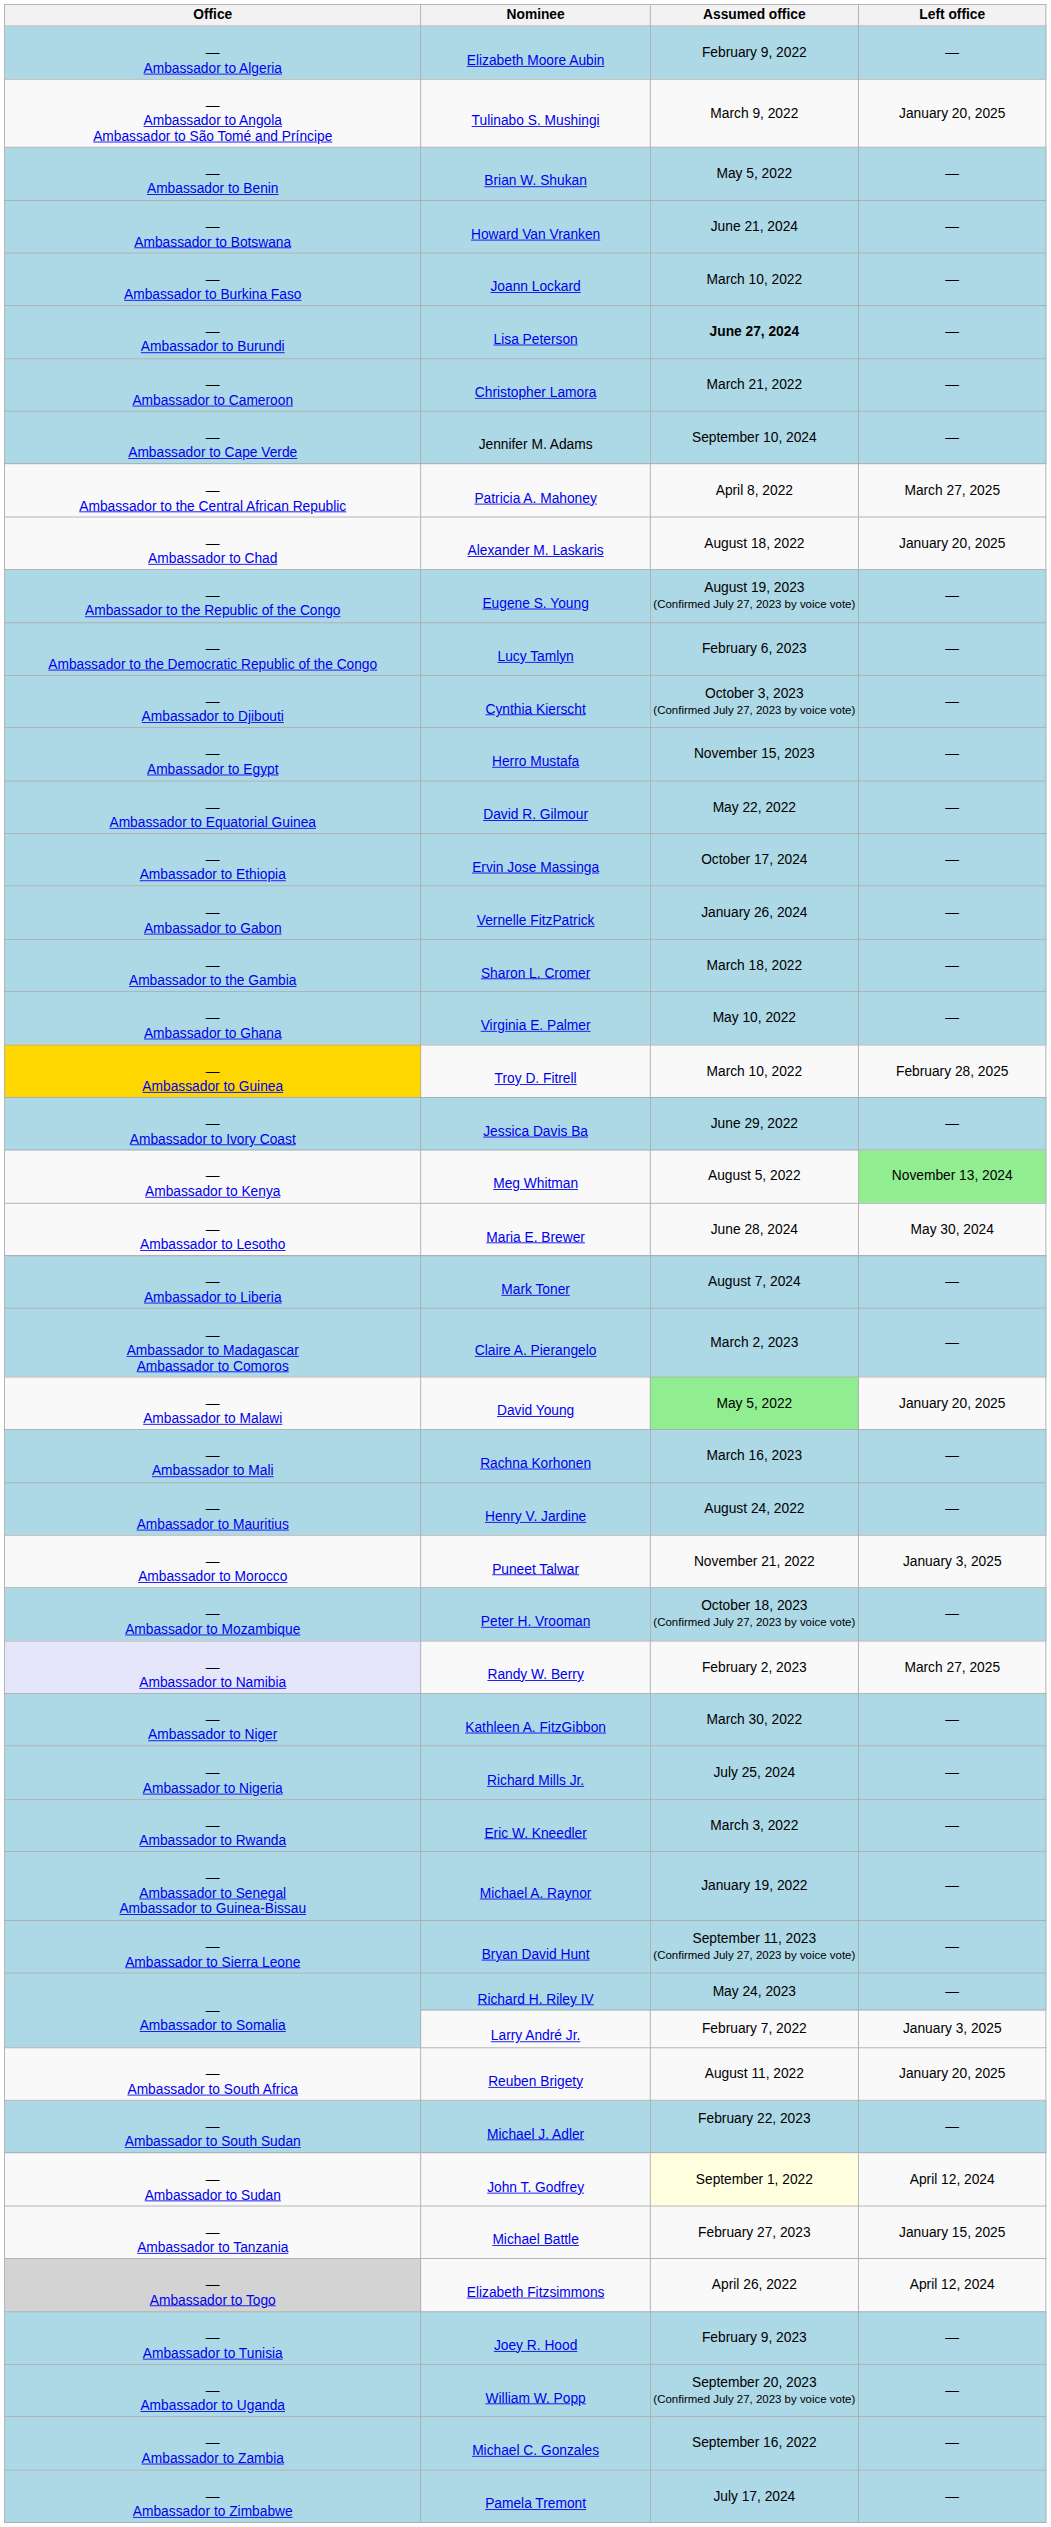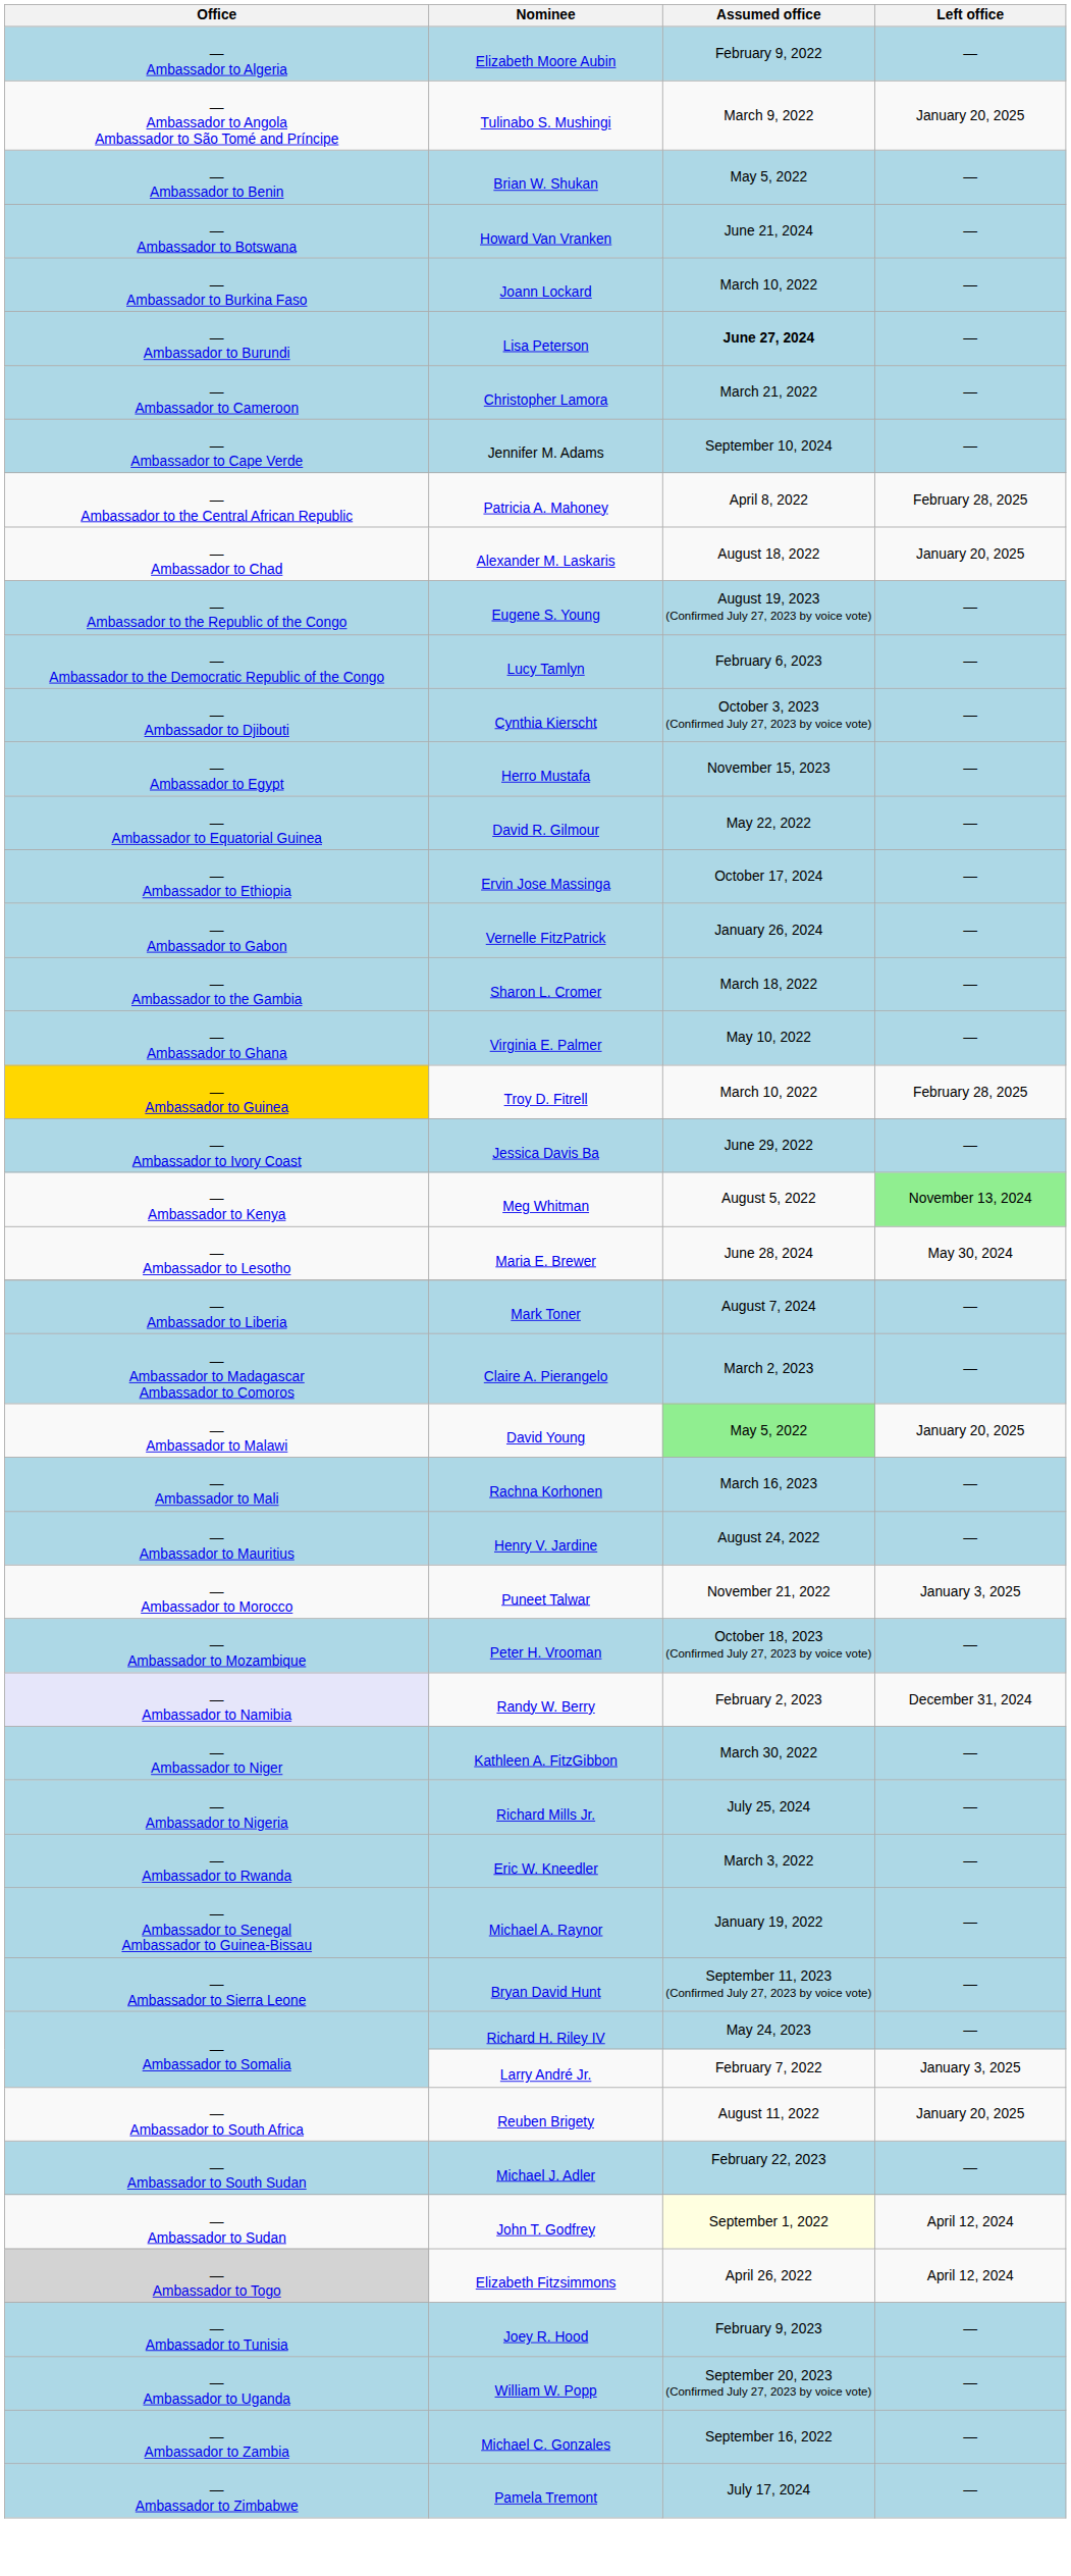 <table class="wikitable sortable" style="text-align:center">
 <tr>
 <th style="width:40%;">Office</th>
 <th style="width:22%;">Nominee</th>
 <th style="width:20%;" data-sort-type="date">Assumed office</th>
 <th style="width:18%;" data-sort-type="date">Left office</th>
 </tr>
 <tr style="background:lightblue">
 <td><br>—<br><a href='#'>Ambassador to Algeria</a></td>
 <td><br><a href='#'>Elizabeth Moore Aubin</a></td>
 <td>February 9, 2022<br></td>
 <td>—</td>
 </tr>
 <tr>
 <td><br>—<br><a href='#'>Ambassador to Angola</a><br><a href='#'>Ambassador to São Tomé and Príncipe</a></td>
 <td><br><a href='#'>Tulinabo S. Mushingi</a></td>
 <td>March 9, 2022<br></td>
 <td>January 20, 2025</td>
 </tr>
 <tr style="background:lightblue">
 <td><br>—<br><a href='#'>Ambassador to Benin</a></td>
 <td><br><a href='#'>Brian W. Shukan</a></td>
 <td>May 5, 2022<br></td>
 <td>—</td>
 </tr>
 <tr style="background:lightblue">
 <td><br>—<br><a href='#'>Ambassador to Botswana</a></td>
 <td><br><a href='#'>Howard Van Vranken</a></td>
 <td>June 21, 2024<br></td>
 <td>—</td>
 </tr>
 <tr style="background:lightblue;">
 <td><br>—<br><a href='#'>Ambassador to Burkina Faso</a></td>
 <td><br><a href='#'>Joann Lockard</a></td>
 <td>March 10, 2022<br></td>
 <td>—</td>
 </tr>
 <tr style="background:lightblue;">
 <td><br>—<br><a href='#'>Ambassador to Burundi</a></td>
 <td><br><a href='#'>Lisa Peterson</a></td>
 <td><strong>June 27, 2024<br></strong></td>
 <td>—</td>
 </tr>
 <tr style="background:lightblue">
 <td><br>—<br><a href='#'>Ambassador to Cameroon</a></td>
 <td><br><a href='#'>Christopher Lamora</a></td>
 <td>March 21, 2022<br></td>
 <td>—</td>
 </tr>
 <tr style="background:lightblue">
 <td><br>—<br><a href='#'>Ambassador to Cape Verde</a></td>
 <td><br>Jennifer M. Adams</td>
 <td>September 10, 2024<br></td>
 <td>—</td>
 </tr>
 <tr>
 <td><br>—<br><a href='#'>Ambassador to the Central African Republic</a></td>
 <td><br><a href='#'>Patricia A. Mahoney</a></td>
 <td>April 8, 2022<br></td>
-<td>March 27, 2025</td>
+<td>February 28, 2025</td>
 </tr>
 <tr>
 <td><br>—<br><a href='#'>Ambassador to Chad</a></td>
 <td><br><a href='#'>Alexander M. Laskaris</a></td>
 <td>August 18, 2022<br></td>
 <td>January 20, 2025</td>
 </tr>
 <tr style="background:lightblue">
 <td><br>—<br><a href='#'>Ambassador to the Republic of the Congo</a></td>
 <td><br><a href='#'>Eugene S. Young</a></td>
 <td>August 19, 2023<br><small>(Confirmed July 27, 2023 by voice vote)</small></td>
 <td>—</td>
 </tr>
 <tr style="background:lightblue">
 <td><br>—<br><a href='#'>Ambassador to the Democratic Republic of the Congo</a></td>
 <td><br><a href='#'>Lucy Tamlyn</a></td>
 <td>February 6, 2023<br></td>
 <td>—</td>
 </tr>
 <tr style="background:lightblue;">
 <td><br>—<br><a href='#'>Ambassador to Djibouti</a></td>
 <td><br><a href='#'>Cynthia Kierscht</a></td>
 <td>October 3, 2023<br><small>(Confirmed July 27, 2023 by voice vote)</small></td>
 <td>—</td>
 </tr>
 <tr style="background:lightblue">
 <td><br>—<br><a href='#'>Ambassador to Egypt</a></td>
 <td><br><a href='#'>Herro Mustafa</a></td>
 <td>November 15, 2023<br></td>
 <td>—</td>
 </tr>
 <tr style="background:lightblue">
 <td><br>—<br><a href='#'>Ambassador to Equatorial Guinea</a></td>
 <td><br><a href='#'>David R. Gilmour</a></td>
 <td>May 22, 2022<br></td>
 <td>—</td>
 </tr>
 <tr style="background:lightblue">
 <td><br>—<br><a href='#'>Ambassador to Ethiopia</a></td>
 <td><br><a href='#'>Ervin Jose Massinga</a></td>
 <td>October 17, 2024<br></td>
 <td>—</td>
 </tr>
 <tr style="background:lightblue">
 <td><br>—<br><a href='#'>Ambassador to Gabon</a></td>
 <td><br><a href='#'>Vernelle FitzPatrick</a></td>
 <td>January 26, 2024<br></td>
 <td>—</td>
 </tr>
 <tr style="background:lightblue">
 <td><br>—<br><a href='#'>Ambassador to the Gambia</a></td>
 <td><br><a href='#'>Sharon L. Cromer</a></td>
 <td>March 18, 2022<br></td>
 <td>—</td>
 </tr>
 <tr style="background:lightblue">
 <td><br>—<br><a href='#'>Ambassador to Ghana</a></td>
 <td><br><a href='#'>Virginia E. Palmer</a></td>
 <td>May 10, 2022<br></td>
 <td>—</td>
 </tr>
 <tr>
 <td style="background: gold;"><br>—<br><a href='#'>Ambassador to Guinea</a></td>
 <td><br><a href='#'>Troy D. Fitrell</a></td>
 <td>March 10, 2022<br></td>
 <td>February 28, 2025</td>
 </tr>
 <tr style="background:lightblue">
 <td><br>—<br><a href='#'>Ambassador to Ivory Coast</a></td>
 <td><br><a href='#'>Jessica Davis Ba</a></td>
 <td>June 29, 2022<br></td>
 <td>—</td>
 </tr>
 <tr>
 <td><br>—<br><a href='#'>Ambassador to Kenya</a></td>
 <td><br><a href='#'>Meg Whitman</a></td>
 <td>August 5, 2022<br></td>
 <td style="background: lightgreen;">November 13, 2024</td>
 </tr>
 <tr>
 <td><br>—<br><a href='#'>Ambassador to Lesotho</a></td>
 <td><br><a href='#'>Maria E. Brewer</a></td>
 <td>June 28, 2024<br></td>
 <td>May 30, 2024</td>
 </tr>
 <tr>
 </tr>
 <tr style="background:lightblue;">
 <td><br>—<br><a href='#'>Ambassador to Liberia</a></td>
 <td><br><a href='#'>Mark Toner</a></td>
 <td>August 7, 2024<br></td>
 <td>—</td>
 </tr>
 <tr style="background:lightblue">
 <td><br>—<br><a href='#'>Ambassador to Madagascar<br>Ambassador to Comoros</a></td>
 <td><br><a href='#'>Claire A. Pierangelo</a></td>
 <td>March 2, 2023<br></td>
 <td>—</td>
 </tr>
 <tr>
 <td><br>—<br><a href='#'>Ambassador to Malawi</a></td>
 <td><br><a href='#'>David Young</a></td>
 <td style="background: lightgreen;">May 5, 2022<br></td>
 <td>January 20, 2025</td>
 </tr>
 <tr style="background:lightblue">
 <td><br>—<br><a href='#'>Ambassador to Mali</a></td>
 <td><br><a href='#'>Rachna Korhonen</a></td>
 <td>March 16, 2023<br></td>
 <td>—</td>
 </tr>
 <tr style="background:lightblue">
 <td><br>—<br><a href='#'>Ambassador to Mauritius</a></td>
 <td><br><a href='#'>Henry V. Jardine</a></td>
 <td>August 24, 2022<br></td>
 <td>—</td>
 </tr>
 <tr>
 <td><br>—<br><a href='#'>Ambassador to Morocco</a></td>
 <td><br><a href='#'>Puneet Talwar</a></td>
 <td>November 21, 2022<br></td>
 <td>January 3, 2025</td>
 </tr>
 <tr style="background:lightblue">
 <td><br>—<br><a href='#'>Ambassador to Mozambique</a></td>
 <td><br><a href='#'>Peter H. Vrooman</a></td>
 <td>October 18, 2023<br><small>(Confirmed July 27, 2023 by voice vote)</small></td>
 <td>—</td>
 </tr>
 <tr>
 <td style="background: lavender;"><br>—<br><a href='#'>Ambassador to Namibia</a></td>
 <td><br><a href='#'>Randy W. Berry</a></td>
 <td>February 2, 2023<br></td>
-<td>March 27, 2025</td>
+<td>December 31, 2024</td>
 </tr>
 <tr style="background:lightblue">
 <td><br>—<br><a href='#'>Ambassador to Niger</a></td>
 <td><br><a href='#'>Kathleen A. FitzGibbon</a></td>
 <td>March 30, 2022<br></td>
 <td>—</td>
 </tr>
 <tr style="background:lightblue;">
 <td><br>—<br><a href='#'>Ambassador to Nigeria</a></td>
 <td><br><a href='#'>Richard Mills Jr.</a></td>
 <td>July 25, 2024<br></td>
 <td>—</td>
 </tr>
 <tr style="background:lightblue">
 <td><br>—<br><a href='#'>Ambassador to Rwanda</a></td>
 <td><br><a href='#'>Eric W. Kneedler</a></td>
 <td>March 3, 2022<br></td>
 <td>—</td>
 </tr>
 <tr style="background:lightblue">
 <td><br>—<br><a href='#'>Ambassador to Senegal</a><br><a href='#'>Ambassador to Guinea-Bissau</a></td>
 <td><br><a href='#'>Michael A. Raynor</a></td>
 <td>January 19, 2022<br></td>
 <td>—</td>
 </tr>
 <tr style="background:lightblue">
 <td><br>—<br><a href='#'>Ambassador to Sierra Leone</a></td>
 <td><br><a href='#'>Bryan David Hunt</a></td>
 <td>September 11, 2023<br><small>(Confirmed July 27, 2023 by voice vote)</small></td>
 <td>—</td>
 </tr>
 <tr style="background:lightblue;">
 <td rowspan=2><br>—<br><a href='#'>Ambassador to Somalia</a></td>
 <td><br><a href='#'>Richard H. Riley IV</a></td>
 <td>May 24, 2023<br></td>
 <td>—</td>
 </tr>
 <tr>
 <td><br><a href='#'>Larry André Jr.</a></td>
 <td>February 7, 2022<br></td>
 <td>January 3, 2025</td>
 </tr>
 <tr>
 <td><br>—<br><a href='#'>Ambassador to South Africa</a></td>
 <td><br><a href='#'>Reuben Brigety</a></td>
 <td>August 11, 2022<br></td>
 <td>January 20, 2025</td>
 </tr>
 <tr style="background:lightblue">
 <td><br>—<br><a href='#'>Ambassador to South Sudan</a></td>
 <td><br><a href='#'>Michael J. Adler</a></td>
 <td>February 22, 2023<br><br></td>
 <td>—</td>
 </tr>
 <tr>
 <td><br>—<br><a href='#'>Ambassador to Sudan</a></td>
 <td><br><a href='#'>John T. Godfrey</a></td>
 <td style="background: lightyellow;">September 1, 2022<br></td>
 <td>April 12, 2024</td>
 </tr>
 <tr>
-<td><br>—<br><a href='#'>Ambassador to Tanzania</a></td>
-<td><br><a href='#'>Michael Battle</a></td>
-<td>February 27, 2023<br></td>
-<td>January 15, 2025</td>
-</tr>
-<tr>
 <td style="background: lightgrey;"><br>—<br><a href='#'>Ambassador to Togo</a></td>
 <td><br><a href='#'>Elizabeth Fitzsimmons</a></td>
 <td>April 26, 2022<br></td>
 <td>April 12, 2024</td>
 </tr>
 <tr style="background:lightblue">
 <td><br>—<br><a href='#'>Ambassador to Tunisia</a></td>
 <td><br><a href='#'>Joey R. Hood</a></td>
 <td>February 9, 2023<br></td>
 <td>—</td>
 </tr>
 <tr style="background:lightblue">
 <td><br>—<br><a href='#'>Ambassador to Uganda</a></td>
 <td><br><a href='#'>William W. Popp</a></td>
 <td>September 20, 2023<br><small>(Confirmed July 27, 2023 by voice vote)</small></td>
 <td>—</td>
 </tr>
 <tr style="background:lightblue">
 <td><br>—<br><a href='#'>Ambassador to Zambia</a></td>
 <td><br><a href='#'>Michael C. Gonzales</a></td>
 <td>September 16, 2022<br></td>
 <td>—</td>
 </tr>
 <tr style="background:lightblue;">
 <td><br>—<br><a href='#'>Ambassador to Zimbabwe</a></td>
 <td><br><a href='#'>Pamela Tremont</a></td>
 <td>July 17, 2024<br></td>
 <td>—</td>
 </tr>
 </table>
